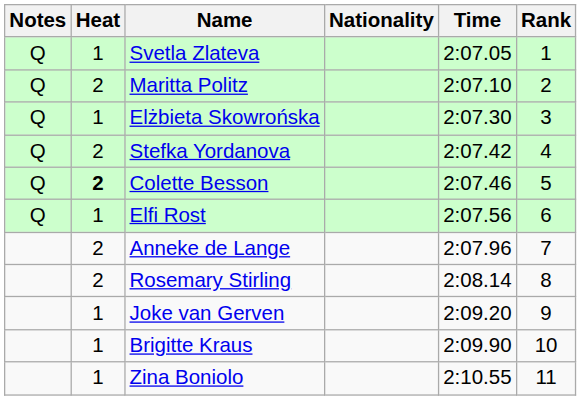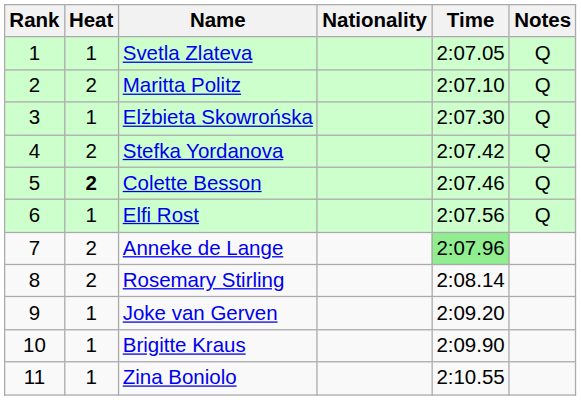 <table class="wikitable sortable" style="text-align:center">
 <tr>
-<th>Notes</th>
+<th>Rank</th>
 <th>Heat</th>
 <th>Name</th>
 <th>Nationality</th>
 <th>Time</th>
-<th>Rank</th>
+<th>Notes</th>
 </tr>
 <tr bgcolor=ccffcc>
-<td>Q</td>
+<td>1</td>
 <td>1</td>
 <td align="left"><a href='#'>Svetla Zlateva</a></td>
 <td align=left></td>
 <td>2:07.05</td>
-<td>1</td>
+<td>Q</td>
 </tr>
 <tr bgcolor=ccffcc>
-<td>Q</td>
+<td>2</td>
 <td>2</td>
 <td align="left"><a href='#'>Maritta Politz</a></td>
 <td align=left></td>
 <td>2:07.10</td>
-<td>2</td>
+<td>Q</td>
 </tr>
 <tr bgcolor=ccffcc>
-<td>Q</td>
+<td>3</td>
 <td>1</td>
 <td align="left"><a href='#'>Elżbieta Skowrońska</a></td>
 <td align=left></td>
 <td>2:07.30</td>
-<td>3</td>
+<td>Q</td>
 </tr>
 <tr bgcolor=ccffcc>
-<td>Q</td>
+<td>4</td>
 <td>2</td>
 <td align="left"><a href='#'>Stefka Yordanova</a></td>
 <td align=left></td>
 <td>2:07.42</td>
-<td>4</td>
+<td>Q</td>
 </tr>
 <tr bgcolor=ccffcc>
-<td>Q</td>
+<td>5</td>
 <td><strong>2</strong></td>
 <td align="left"><a href='#'>Colette Besson</a></td>
 <td align=left></td>
 <td>2:07.46</td>
-<td>5</td>
+<td>Q</td>
 </tr>
 <tr bgcolor=ccffcc>
-<td>Q</td>
+<td>6</td>
 <td>1</td>
 <td align="left"><a href='#'>Elfi Rost</a></td>
 <td align=left></td>
 <td>2:07.56</td>
-<td>6</td>
+<td>Q</td>
 </tr>
 <tr>
-<td></td>
+<td>7</td>
 <td>2</td>
 <td align="left"><a href='#'>Anneke de Lange</a></td>
 <td align=left></td>
-<td>2:07.96</td>
-<td>7</td>
+<td style="background: lightgreen;">2:07.96</td>
+<td></td>
 </tr>
 <tr>
-<td></td>
+<td>8</td>
 <td>2</td>
 <td align="left"><a href='#'>Rosemary Stirling</a></td>
 <td align=left></td>
 <td>2:08.14</td>
-<td>8</td>
+<td></td>
 </tr>
 <tr>
-<td></td>
+<td>9</td>
 <td>1</td>
 <td align="left"><a href='#'>Joke van Gerven</a></td>
 <td align=left></td>
 <td>2:09.20</td>
-<td>9</td>
+<td></td>
 </tr>
 <tr>
-<td></td>
+<td>10</td>
 <td>1</td>
 <td align="left"><a href='#'>Brigitte Kraus</a></td>
 <td align=left></td>
 <td>2:09.90</td>
-<td>10</td>
+<td></td>
 </tr>
 <tr>
-<td></td>
+<td>11</td>
 <td>1</td>
 <td align="left"><a href='#'>Zina Boniolo</a></td>
 <td align=left></td>
 <td>2:10.55</td>
-<td>11</td>
+<td></td>
 </tr>
 </table>
